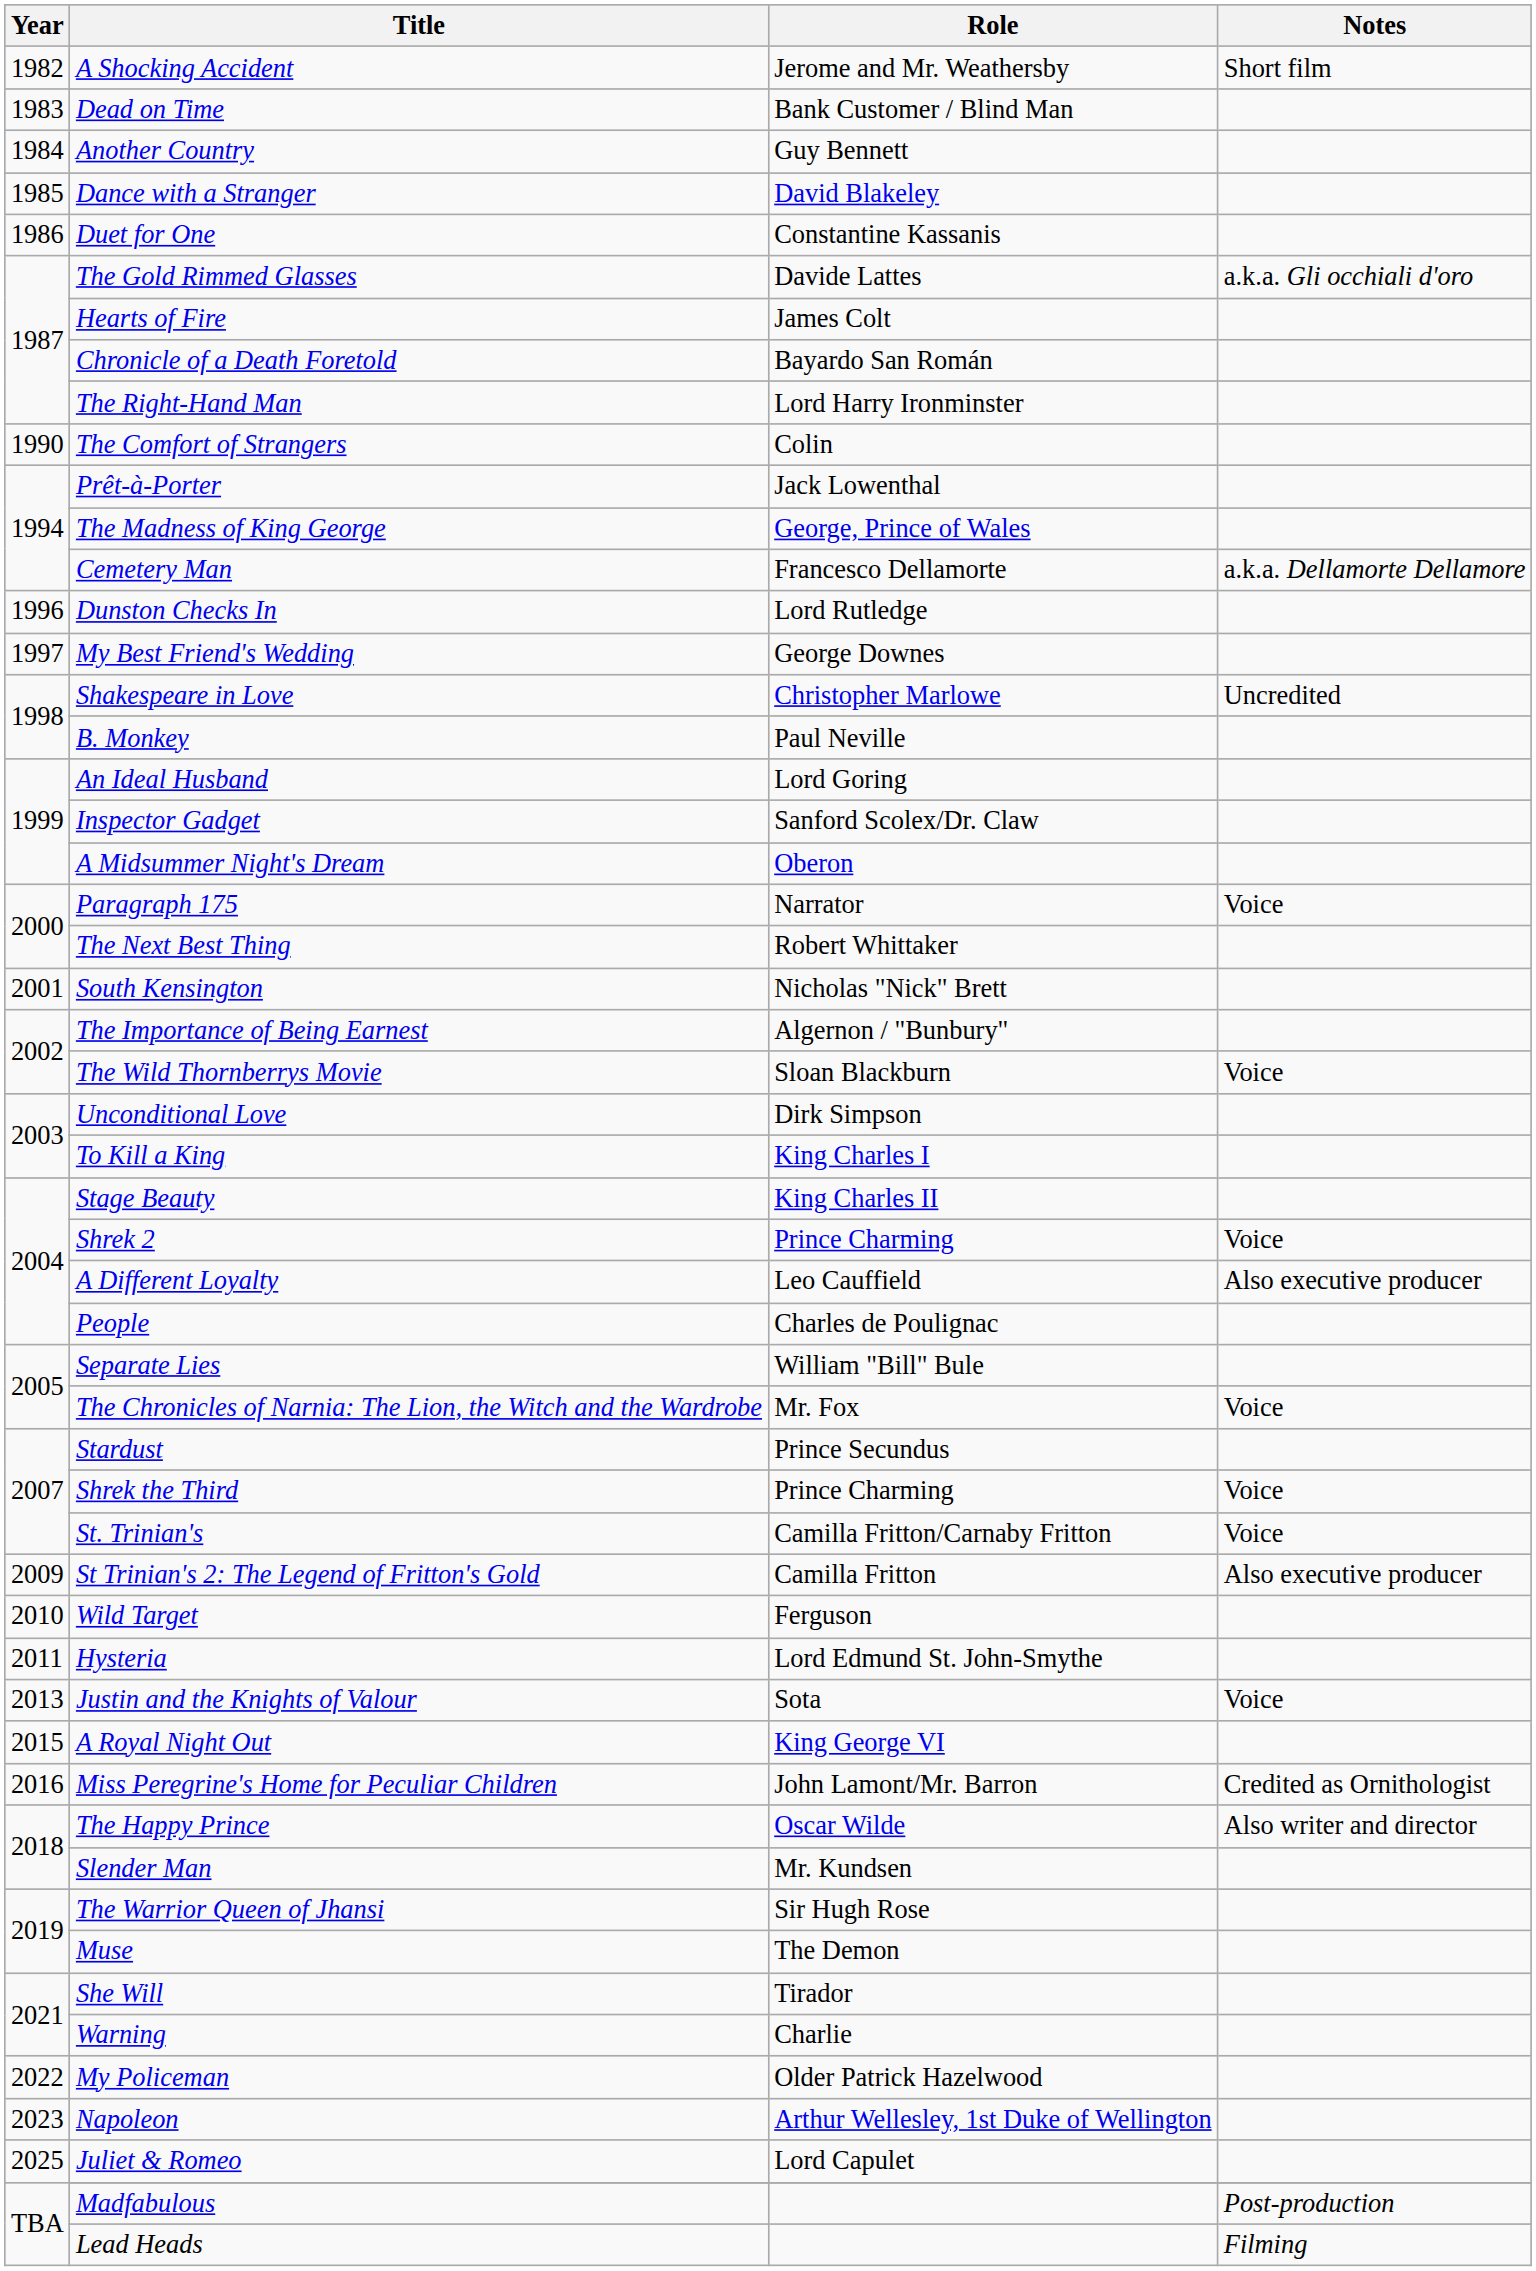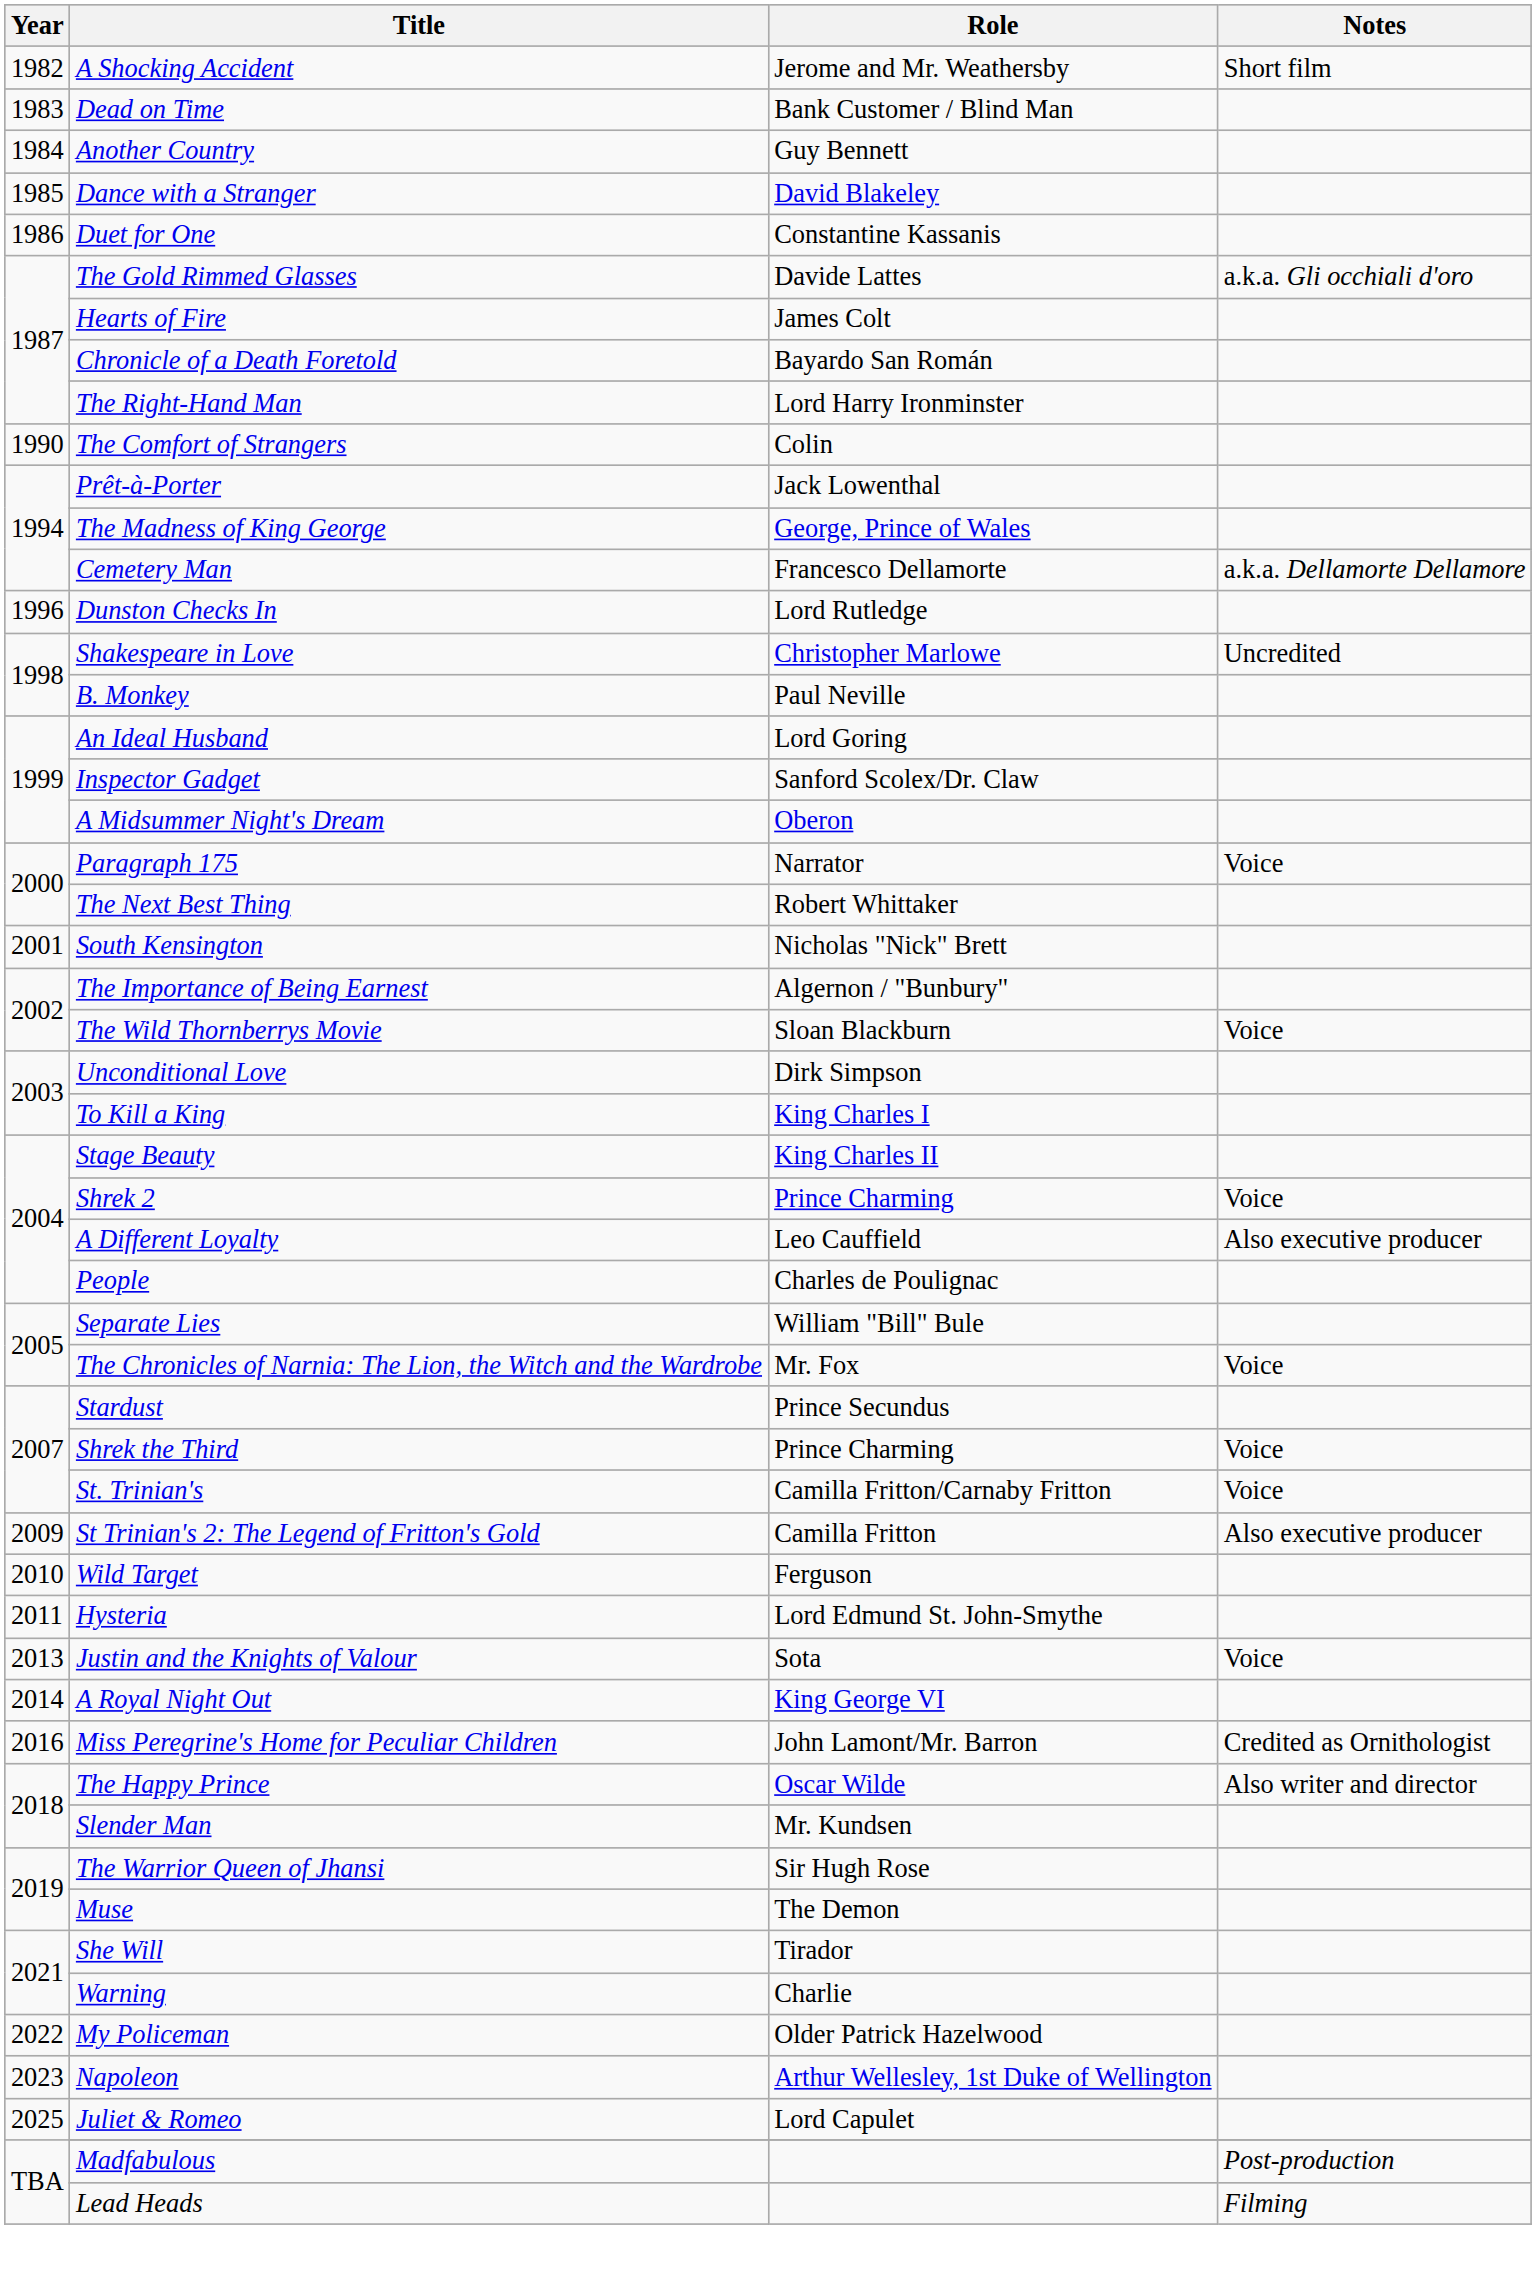 <table class="wikitable sortable">
 <tr>
 <th>Year</th>
 <th>Title</th>
 <th>Role</th>
 <th class="unsortable">Notes</th>
 </tr>
 <tr>
 <td>1982</td>
 <td><em><a href='#'>A Shocking Accident</a></em></td>
 <td>Jerome and Mr. Weathersby</td>
 <td>Short film</td>
 </tr>
 <tr>
 <td>1983</td>
 <td><em><a href='#'>Dead on Time</a></em></td>
 <td>Bank Customer / Blind Man</td>
 <td></td>
 </tr>
 <tr>
 <td>1984</td>
 <td><em><a href='#'>Another Country</a></em></td>
 <td>Guy Bennett</td>
 <td></td>
 </tr>
 <tr>
 <td>1985</td>
 <td><em><a href='#'>Dance with a Stranger</a></em></td>
 <td><a href='#'>David Blakeley</a></td>
 <td></td>
 </tr>
 <tr>
 <td>1986</td>
 <td><em><a href='#'>Duet for One</a></em></td>
 <td>Constantine Kassanis</td>
 <td></td>
 </tr>
 <tr>
 <td rowspan="4">1987</td>
 <td><em><a href='#'>The Gold Rimmed Glasses</a></em></td>
 <td>Davide Lattes</td>
 <td>a.k.a. <em>Gli occhiali d'oro</em></td>
 </tr>
 <tr>
 <td><em><a href='#'>Hearts of Fire</a></em></td>
 <td>James Colt</td>
 <td></td>
 </tr>
 <tr>
 <td><em><a href='#'>Chronicle of a Death Foretold</a></em></td>
 <td>Bayardo San Román</td>
 <td></td>
 </tr>
 <tr>
 <td><em><a href='#'>The Right-Hand Man</a></em></td>
 <td>Lord Harry Ironminster</td>
 <td></td>
 </tr>
 <tr>
 <td>1990</td>
 <td><em><a href='#'>The Comfort of Strangers</a></em></td>
 <td>Colin</td>
 <td></td>
 </tr>
 <tr>
 <td rowspan="3">1994</td>
 <td><em><a href='#'>Prêt-à-Porter</a></em></td>
 <td>Jack Lowenthal</td>
 <td></td>
 </tr>
 <tr>
 <td><em><a href='#'>The Madness of King George</a></em></td>
 <td><a href='#'>George, Prince of Wales</a></td>
 <td></td>
 </tr>
 <tr>
 <td><em><a href='#'>Cemetery Man</a></em></td>
 <td>Francesco Dellamorte</td>
 <td>a.k.a. <em>Dellamorte Dellamore</em></td>
 </tr>
 <tr>
 <td>1996</td>
 <td><em><a href='#'>Dunston Checks In</a></em></td>
 <td>Lord Rutledge</td>
-<td></td>
-</tr>
-<tr>
-<td>1997</td>
-<td><em><a href='#'>My Best Friend's Wedding</a></em></td>
-<td>George Downes</td>
 <td></td>
 </tr>
 <tr>
 <td rowspan="2">1998</td>
 <td><em><a href='#'>Shakespeare in Love</a></em></td>
 <td><a href='#'>Christopher Marlowe</a></td>
 <td>Uncredited</td>
 </tr>
 <tr>
 <td><em><a href='#'>B. Monkey</a></em></td>
 <td>Paul Neville</td>
 <td></td>
 </tr>
 <tr>
 <td rowspan="3">1999</td>
 <td><em><a href='#'>An Ideal Husband</a></em></td>
 <td>Lord Goring</td>
 <td></td>
 </tr>
 <tr>
 <td><em><a href='#'>Inspector Gadget</a></em></td>
 <td>Sanford Scolex/Dr. Claw</td>
 <td></td>
 </tr>
 <tr>
 <td><em><a href='#'>A Midsummer Night's Dream</a></em></td>
 <td><a href='#'>Oberon</a></td>
 <td></td>
 </tr>
 <tr>
 <td rowspan="2">2000</td>
 <td><em><a href='#'>Paragraph 175</a></em></td>
 <td>Narrator</td>
 <td>Voice</td>
 </tr>
 <tr>
 <td><em><a href='#'>The Next Best Thing</a></em></td>
 <td>Robert Whittaker</td>
 <td></td>
 </tr>
 <tr>
 <td>2001</td>
 <td><em><a href='#'>South Kensington</a></em></td>
 <td>Nicholas "Nick" Brett</td>
 <td></td>
 </tr>
 <tr>
 <td rowspan="2">2002</td>
 <td><em><a href='#'>The Importance of Being Earnest</a></em></td>
 <td>Algernon / "Bunbury"</td>
 <td></td>
 </tr>
 <tr>
 <td><em><a href='#'>The Wild Thornberrys Movie</a></em></td>
 <td>Sloan Blackburn</td>
 <td>Voice</td>
 </tr>
 <tr>
 <td rowspan="2">2003</td>
 <td><em><a href='#'>Unconditional Love</a></em></td>
 <td>Dirk Simpson</td>
 <td></td>
 </tr>
 <tr>
 <td><em><a href='#'>To Kill a King</a></em></td>
 <td><a href='#'>King Charles I</a></td>
 <td></td>
 </tr>
 <tr>
 <td rowspan="4">2004</td>
 <td><em><a href='#'>Stage Beauty</a></em></td>
 <td><a href='#'>King Charles II</a></td>
 <td></td>
 </tr>
 <tr>
 <td><em><a href='#'>Shrek 2</a></em></td>
 <td><a href='#'>Prince Charming</a></td>
 <td>Voice</td>
 </tr>
 <tr>
 <td><em><a href='#'>A Different Loyalty</a></em></td>
 <td>Leo Cauffield</td>
 <td>Also executive producer</td>
 </tr>
 <tr>
 <td><em><a href='#'>People</a></em></td>
 <td>Charles de Poulignac</td>
 <td></td>
 </tr>
 <tr>
 <td rowspan="2">2005</td>
 <td><em><a href='#'>Separate Lies</a></em></td>
 <td>William "Bill" Bule</td>
 <td></td>
 </tr>
 <tr>
 <td><em><a href='#'>The Chronicles of Narnia: The Lion, the Witch and the Wardrobe</a></em></td>
 <td>Mr. Fox</td>
 <td>Voice</td>
 </tr>
 <tr>
 <td rowspan="3">2007</td>
 <td><em><a href='#'>Stardust</a></em></td>
 <td>Prince Secundus</td>
 <td></td>
 </tr>
 <tr>
 <td><em><a href='#'>Shrek the Third</a></em></td>
 <td>Prince Charming</td>
 <td>Voice</td>
 </tr>
 <tr>
 <td><em><a href='#'>St. Trinian's</a></em></td>
 <td>Camilla Fritton/Carnaby Fritton</td>
 <td>Voice</td>
 </tr>
 <tr>
 <td>2009</td>
 <td><em><a href='#'>St Trinian's 2: The Legend of Fritton's Gold</a></em></td>
 <td>Camilla Fritton</td>
 <td>Also executive producer</td>
 </tr>
 <tr>
 <td>2010</td>
 <td><em><a href='#'>Wild Target</a></em></td>
 <td>Ferguson</td>
 <td></td>
 </tr>
 <tr>
 <td>2011</td>
 <td><em><a href='#'>Hysteria</a></em></td>
 <td>Lord Edmund St. John-Smythe</td>
 <td></td>
 </tr>
 <tr>
 <td>2013</td>
 <td><em><a href='#'>Justin and the Knights of Valour</a></em></td>
 <td>Sota</td>
 <td>Voice</td>
 </tr>
 <tr>
-<td>2015</td>
+<td>2014</td>
 <td><em><a href='#'>A Royal Night Out</a></em></td>
 <td><a href='#'>King George VI</a></td>
 <td></td>
 </tr>
 <tr>
 <td>2016</td>
 <td><em><a href='#'>Miss Peregrine's Home for Peculiar Children</a></em></td>
 <td>John Lamont/Mr. Barron</td>
 <td>Credited as Ornithologist</td>
 </tr>
 <tr>
 <td rowspan="2">2018</td>
 <td><em><a href='#'>The Happy Prince</a></em></td>
 <td><a href='#'>Oscar Wilde</a></td>
 <td>Also writer and director</td>
 </tr>
 <tr>
 <td><em><a href='#'>Slender Man</a></em></td>
 <td>Mr. Kundsen</td>
 <td></td>
 </tr>
 <tr>
 <td rowspan="2">2019</td>
 <td><em><a href='#'>The Warrior Queen of Jhansi</a></em></td>
 <td>Sir Hugh Rose</td>
 <td></td>
 </tr>
 <tr>
 <td><em><a href='#'>Muse</a></em></td>
 <td>The Demon</td>
 <td></td>
 </tr>
 <tr>
 <td rowspan="2">2021</td>
 <td><em><a href='#'>She Will</a></em></td>
 <td>Tirador</td>
 <td></td>
 </tr>
 <tr>
 <td><em><a href='#'>Warning</a></em></td>
 <td>Charlie</td>
 <td></td>
 </tr>
 <tr>
 <td>2022</td>
 <td><em><a href='#'>My Policeman</a></em></td>
 <td>Older Patrick Hazelwood</td>
 <td></td>
 </tr>
 <tr>
 <td>2023</td>
 <td><em><a href='#'>Napoleon</a></em></td>
 <td><a href='#'>Arthur Wellesley, 1st Duke of Wellington</a></td>
 <td></td>
 </tr>
 <tr>
 <td>2025</td>
 <td><em><a href='#'>Juliet & Romeo</a></em></td>
 <td>Lord Capulet</td>
 <td></td>
 </tr>
 <tr>
 <td rowspan="3">TBA</td>
 </tr>
 <tr>
 <td><em><a href='#'>Madfabulous</a></em></td>
 <td></td>
 <td><em>Post-production</em></td>
 </tr>
 <tr>
 <td><em>Lead Heads</em></td>
 <td></td>
 <td><em>Filming</em></td>
 </tr>
 </table>
